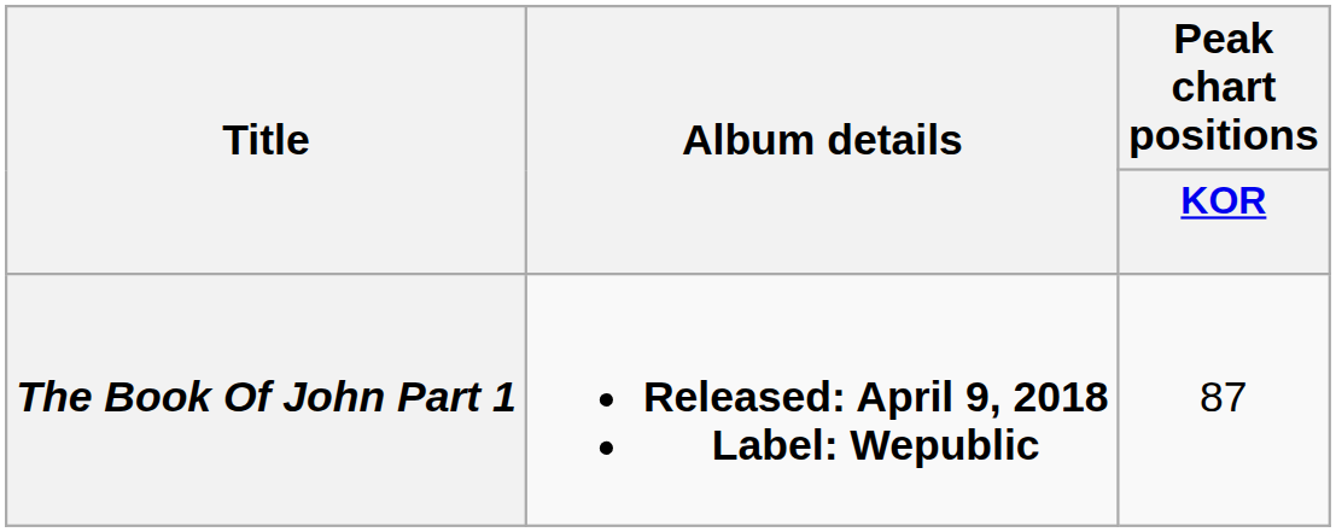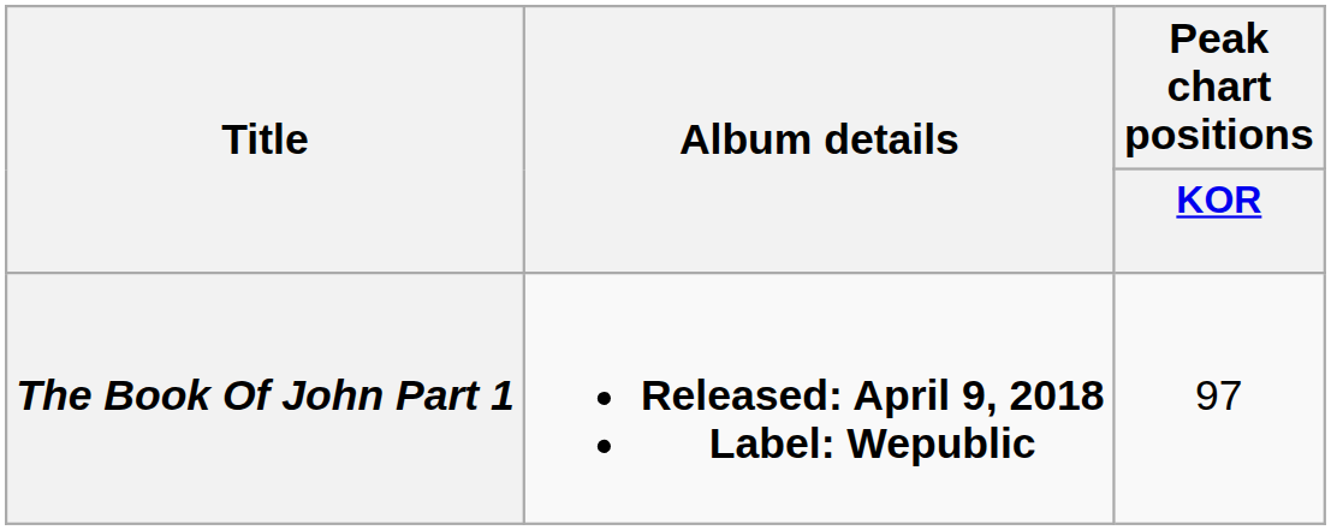 <table class="wikitable plainrowheaders" style="text-align:center;">
 <tr>
 <th rowspan="2" scope="col">Title</th>
 <th rowspan="2" scope="col">Album details</th>
 <th>Peak chart positions</th>
 </tr>
 <tr>
 <th scope="col" style="width:2.5em;font-size:90%;"><a href='#'>KOR<br></a><br></th>
 </tr>
 <tr>
 <th scope="row"><em>The Book Of John Part 1</em></th>
 <td><strong><br><ul><li>Released: April 9, 2018</li><li>Label: Wepublic</li></ul></strong></td>
-<td>87</td>
+<td>97</td>
 </tr>
 </table>
